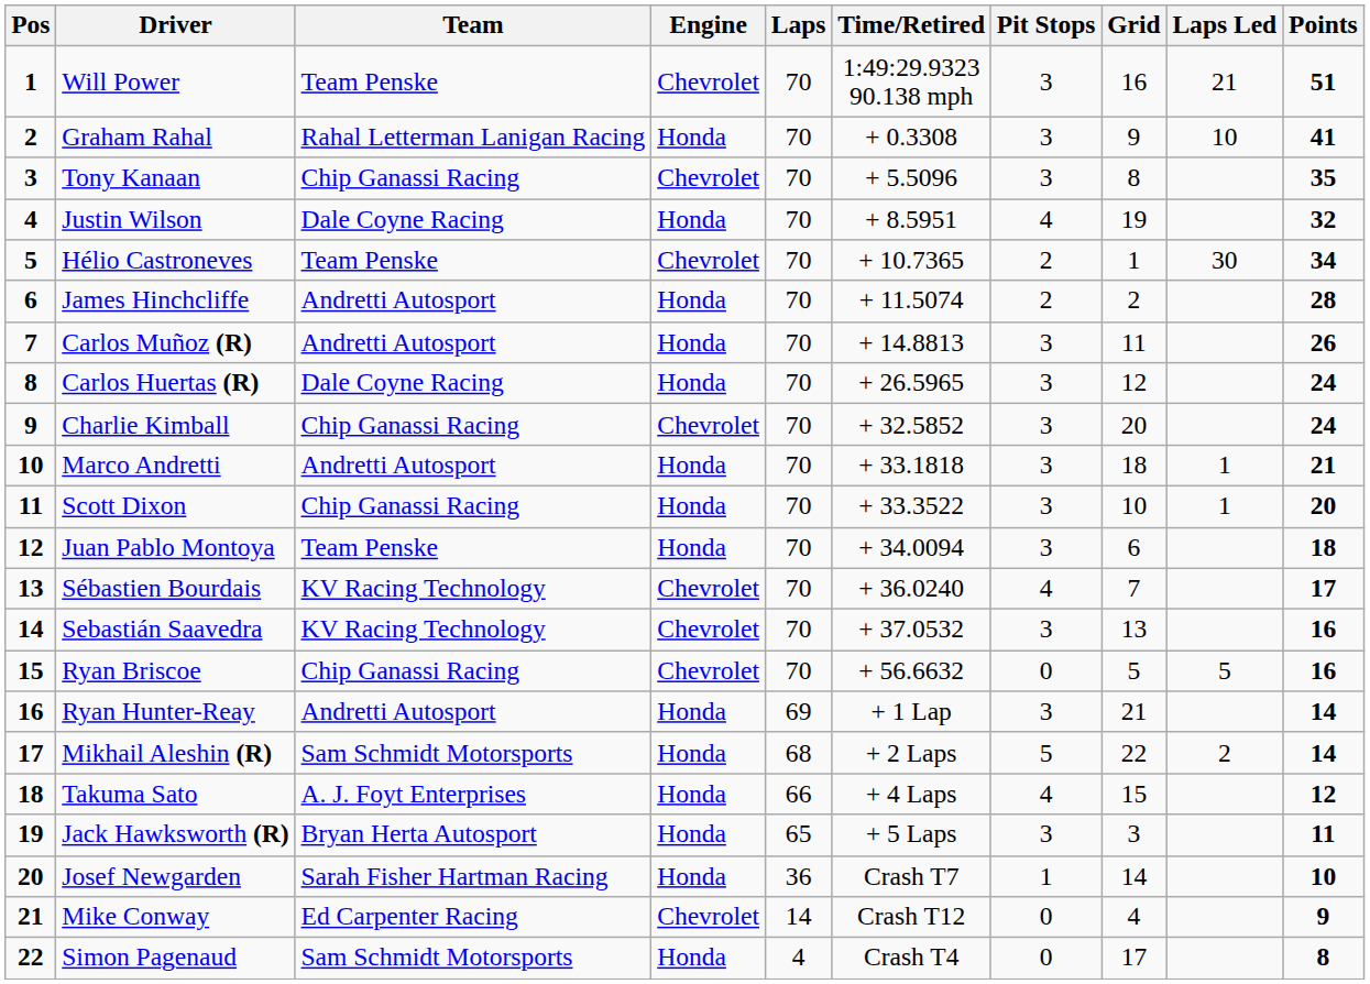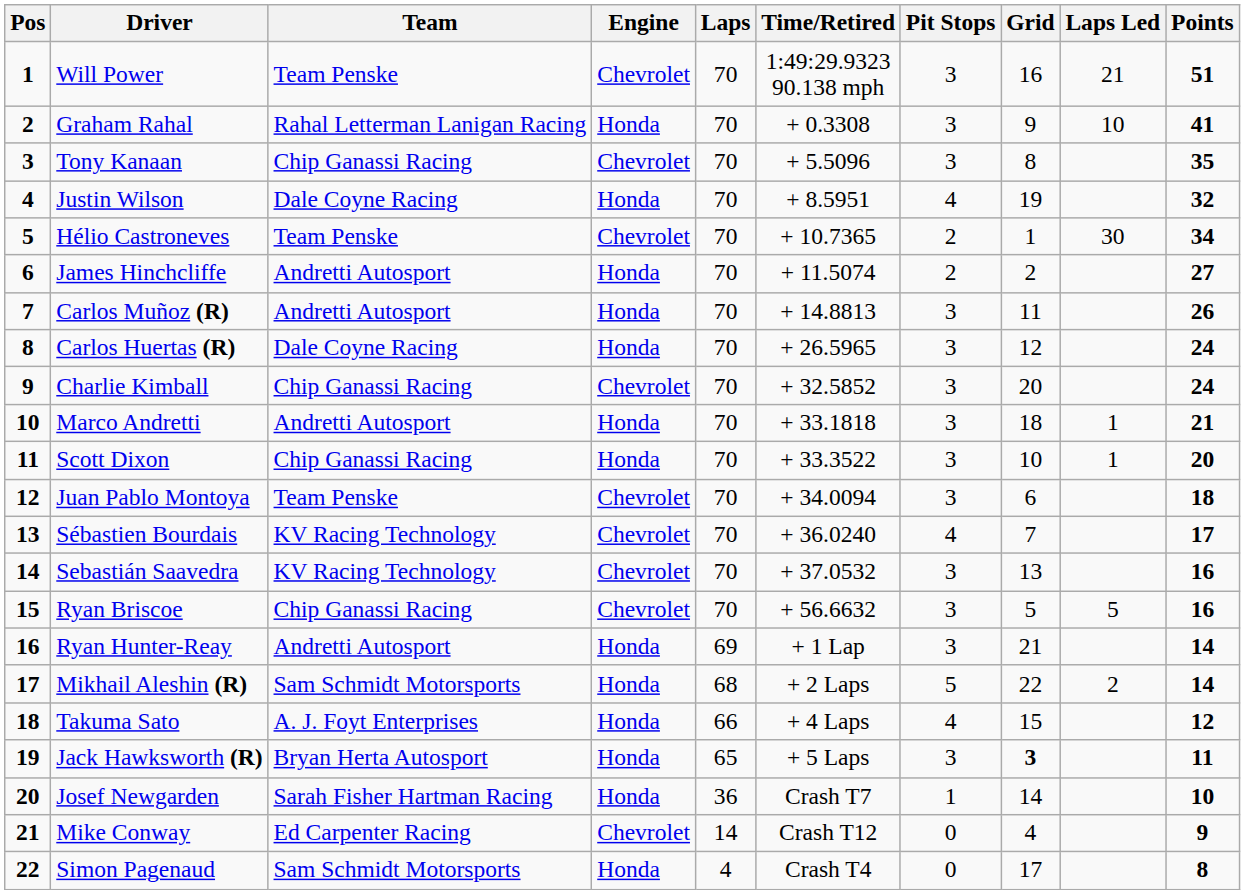 <table class="wikitable" "style=font-size=95%">
 <tr>
 <th>Pos</th>
 <th>Driver</th>
 <th>Team</th>
 <th>Engine</th>
 <th>Laps</th>
 <th>Time/Retired</th>
 <th>Pit Stops</th>
 <th>Grid</th>
 <th>Laps Led</th>
 <th>Points</th>
 </tr>
 <tr>
 <td align="center"><strong>1</strong></td>
 <td> <a href='#'>Will Power</a></td>
 <td><a href='#'>Team Penske</a></td>
 <td><a href='#'>Chevrolet</a></td>
 <td align="center">70</td>
 <td align="center">1:49:29.9323<br>90.138 mph</td>
 <td align="center">3</td>
 <td align="center">16</td>
 <td align="center">21</td>
 <td align="center"><strong>51</strong></td>
 </tr>
 <tr>
 <td align="center"><strong>2</strong></td>
 <td> <a href='#'>Graham Rahal</a></td>
 <td><a href='#'>Rahal Letterman Lanigan Racing</a></td>
 <td><a href='#'>Honda</a></td>
 <td align="center">70</td>
 <td align="center">+ 0.3308</td>
 <td align="center">3</td>
 <td align="center">9</td>
 <td align="center">10</td>
 <td align="center"><strong>41</strong></td>
 </tr>
 <tr>
 <td align="center"><strong>3</strong></td>
 <td> <a href='#'>Tony Kanaan</a></td>
 <td><a href='#'>Chip Ganassi Racing</a></td>
 <td><a href='#'>Chevrolet</a></td>
 <td align="center">70</td>
 <td align="center">+ 5.5096</td>
 <td align="center">3</td>
 <td align="center">8</td>
 <td align="center"></td>
 <td align="center"><strong>35</strong></td>
 </tr>
 <tr>
 <td align="center"><strong>4</strong></td>
 <td> <a href='#'>Justin Wilson</a></td>
 <td><a href='#'>Dale Coyne Racing</a></td>
 <td><a href='#'>Honda</a></td>
 <td align="center">70</td>
 <td align="center">+ 8.5951</td>
 <td align="center">4</td>
 <td align="center">19</td>
 <td align="center"></td>
 <td align="center"><strong>32</strong></td>
 </tr>
 <tr>
 <td align="center"><strong>5</strong></td>
 <td> <a href='#'>Hélio Castroneves</a></td>
 <td><a href='#'>Team Penske</a></td>
 <td><a href='#'>Chevrolet</a></td>
 <td align="center">70</td>
 <td align="center">+ 10.7365</td>
 <td align="center">2</td>
 <td align="center">1</td>
 <td align="center">30</td>
 <td align="center"><strong>34</strong></td>
 </tr>
 <tr>
 <td align="center"><strong>6</strong></td>
 <td> <a href='#'>James Hinchcliffe</a></td>
 <td><a href='#'>Andretti Autosport</a></td>
 <td><a href='#'>Honda</a></td>
 <td align="center">70</td>
 <td align="center">+ 11.5074</td>
 <td align="center">2</td>
 <td align="center">2</td>
 <td align="center"></td>
-<td align="center"><strong>28</strong></td>
+<td align="center"><strong>27</strong></td>
 </tr>
 <tr>
 <td align="center"><strong>7</strong></td>
 <td> <a href='#'>Carlos Muñoz</a> <strong>(R)</strong></td>
 <td><a href='#'>Andretti Autosport</a></td>
 <td><a href='#'>Honda</a></td>
 <td align="center">70</td>
 <td align="center">+ 14.8813</td>
 <td align="center">3</td>
 <td align="center">11</td>
 <td align="center"></td>
 <td align="center"><strong>26</strong></td>
 </tr>
 <tr>
 <td align="center"><strong>8</strong></td>
 <td> <a href='#'>Carlos Huertas</a> <strong>(R)</strong></td>
 <td><a href='#'>Dale Coyne Racing</a></td>
 <td><a href='#'>Honda</a></td>
 <td align="center">70</td>
 <td align="center">+ 26.5965</td>
 <td align="center">3</td>
 <td align="center">12</td>
 <td align="center"></td>
 <td align="center"><strong>24</strong></td>
 </tr>
 <tr>
 <td align="center"><strong>9</strong></td>
 <td> <a href='#'>Charlie Kimball</a></td>
 <td><a href='#'>Chip Ganassi Racing</a></td>
 <td><a href='#'>Chevrolet</a></td>
 <td align="center">70</td>
 <td align="center">+ 32.5852</td>
 <td align="center">3</td>
 <td align="center">20</td>
 <td align="center"></td>
 <td align="center"><strong>24</strong></td>
 </tr>
 <tr>
 <td align="center"><strong>10</strong></td>
 <td> <a href='#'>Marco Andretti</a></td>
 <td><a href='#'>Andretti Autosport</a></td>
 <td><a href='#'>Honda</a></td>
 <td align="center">70</td>
 <td align="center">+ 33.1818</td>
 <td align="center">3</td>
 <td align="center">18</td>
 <td align="center">1</td>
 <td align="center"><strong>21</strong></td>
 </tr>
 <tr>
 <td align="center"><strong>11</strong></td>
 <td> <a href='#'>Scott Dixon</a></td>
 <td><a href='#'>Chip Ganassi Racing</a></td>
 <td><a href='#'>Honda</a></td>
 <td align="center">70</td>
 <td align="center">+ 33.3522</td>
 <td align="center">3</td>
 <td align="center">10</td>
 <td align="center">1</td>
 <td align="center"><strong>20</strong></td>
 </tr>
 <tr>
 <td align="center"><strong>12</strong></td>
 <td> <a href='#'>Juan Pablo Montoya</a></td>
 <td><a href='#'>Team Penske</a></td>
-<td><a href='#'>Honda</a></td>
+<td><a href='#'>Chevrolet</a></td>
 <td align="center">70</td>
 <td align="center">+ 34.0094</td>
 <td align="center">3</td>
 <td align="center">6</td>
 <td align="center"></td>
 <td align="center"><strong>18</strong></td>
 </tr>
 <tr>
 <td align="center"><strong>13</strong></td>
 <td> <a href='#'>Sébastien Bourdais</a></td>
 <td><a href='#'>KV Racing Technology</a></td>
 <td><a href='#'>Chevrolet</a></td>
 <td align="center">70</td>
 <td align="center">+ 36.0240</td>
 <td align="center">4</td>
 <td align="center">7</td>
 <td align="center"></td>
 <td align="center"><strong>17</strong></td>
 </tr>
 <tr>
 <td align="center"><strong>14</strong></td>
 <td> <a href='#'>Sebastián Saavedra</a></td>
 <td><a href='#'>KV Racing Technology</a></td>
 <td><a href='#'>Chevrolet</a></td>
 <td align="center">70</td>
 <td align="center">+ 37.0532</td>
 <td align="center">3</td>
 <td align="center">13</td>
 <td align="center"></td>
 <td align="center"><strong>16</strong></td>
 </tr>
 <tr>
 <td align="center"><strong>15</strong></td>
 <td> <a href='#'>Ryan Briscoe</a></td>
 <td><a href='#'>Chip Ganassi Racing</a></td>
 <td><a href='#'>Chevrolet</a></td>
 <td align="center">70</td>
 <td align="center">+ 56.6632</td>
-<td align="center">0</td>
+<td align="center">3</td>
 <td align="center">5</td>
 <td align="center">5</td>
 <td align="center"><strong>16</strong></td>
 </tr>
 <tr>
 <td align="center"><strong>16</strong></td>
 <td> <a href='#'>Ryan Hunter-Reay</a></td>
 <td><a href='#'>Andretti Autosport</a></td>
 <td><a href='#'>Honda</a></td>
 <td align="center">69</td>
 <td align="center">+ 1 Lap</td>
 <td align="center">3</td>
 <td align="center">21</td>
 <td align="center"></td>
 <td align="center"><strong>14</strong></td>
 </tr>
 <tr>
 <td align="center"><strong>17</strong></td>
 <td> <a href='#'>Mikhail Aleshin</a> <strong>(R)</strong></td>
 <td><a href='#'>Sam Schmidt Motorsports</a></td>
 <td><a href='#'>Honda</a></td>
 <td align="center">68</td>
 <td align="center">+ 2 Laps</td>
 <td align="center">5</td>
 <td align="center">22</td>
 <td align="center">2</td>
 <td align="center"><strong>14</strong></td>
 </tr>
 <tr>
 <td align="center"><strong>18</strong></td>
 <td> <a href='#'>Takuma Sato</a></td>
 <td><a href='#'>A. J. Foyt Enterprises</a></td>
 <td><a href='#'>Honda</a></td>
 <td align="center">66</td>
 <td align="center">+ 4 Laps</td>
 <td align="center">4</td>
 <td align="center">15</td>
 <td align="center"></td>
 <td align="center"><strong>12</strong></td>
 </tr>
 <tr>
 <td align="center"><strong>19</strong></td>
 <td> <a href='#'>Jack Hawksworth</a> <strong>(R)</strong></td>
 <td><a href='#'>Bryan Herta Autosport</a></td>
 <td><a href='#'>Honda</a></td>
 <td align="center">65</td>
 <td align="center">+ 5 Laps</td>
 <td align="center">3</td>
-<td align="center">3</td>
+<td align="center"><strong>3</strong></td>
 <td align="center"></td>
 <td align="center"><strong>11</strong></td>
 </tr>
 <tr>
 <td align="center"><strong>20</strong></td>
 <td> <a href='#'>Josef Newgarden</a></td>
 <td><a href='#'>Sarah Fisher Hartman Racing</a></td>
 <td><a href='#'>Honda</a></td>
 <td align="center">36</td>
 <td align="center">Crash T7</td>
 <td align="center">1</td>
 <td align="center">14</td>
 <td align="center"></td>
 <td align="center"><strong>10</strong></td>
 </tr>
 <tr>
 <td align="center"><strong>21</strong></td>
 <td> <a href='#'>Mike Conway</a></td>
 <td><a href='#'>Ed Carpenter Racing</a></td>
 <td><a href='#'>Chevrolet</a></td>
 <td align="center">14</td>
 <td align="center">Crash T12</td>
 <td align="center">0</td>
 <td align="center">4</td>
 <td align="center"></td>
 <td align="center"><strong>9</strong></td>
 </tr>
 <tr>
 <td align="center"><strong>22</strong></td>
 <td> <a href='#'>Simon Pagenaud</a></td>
 <td><a href='#'>Sam Schmidt Motorsports</a></td>
 <td><a href='#'>Honda</a></td>
 <td align="center">4</td>
 <td align="center">Crash T4</td>
 <td align="center">0</td>
 <td align="center">17</td>
 <td align="center"></td>
 <td align="center"><strong>8</strong></td>
 </tr>
 </table>
